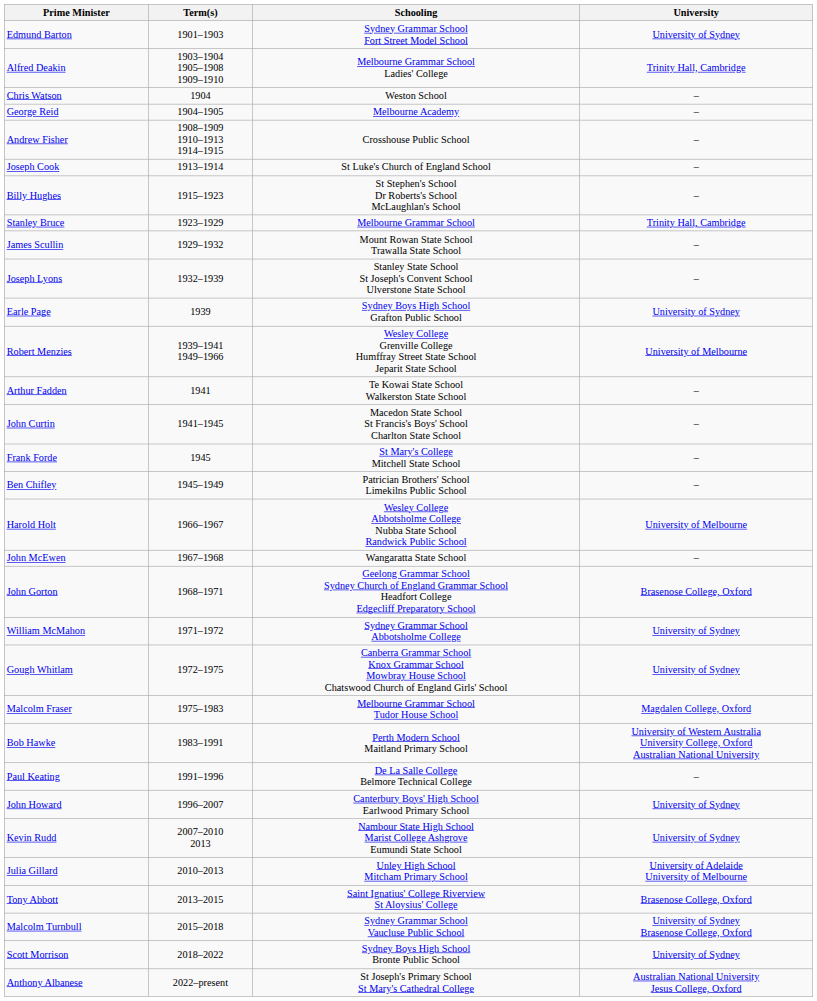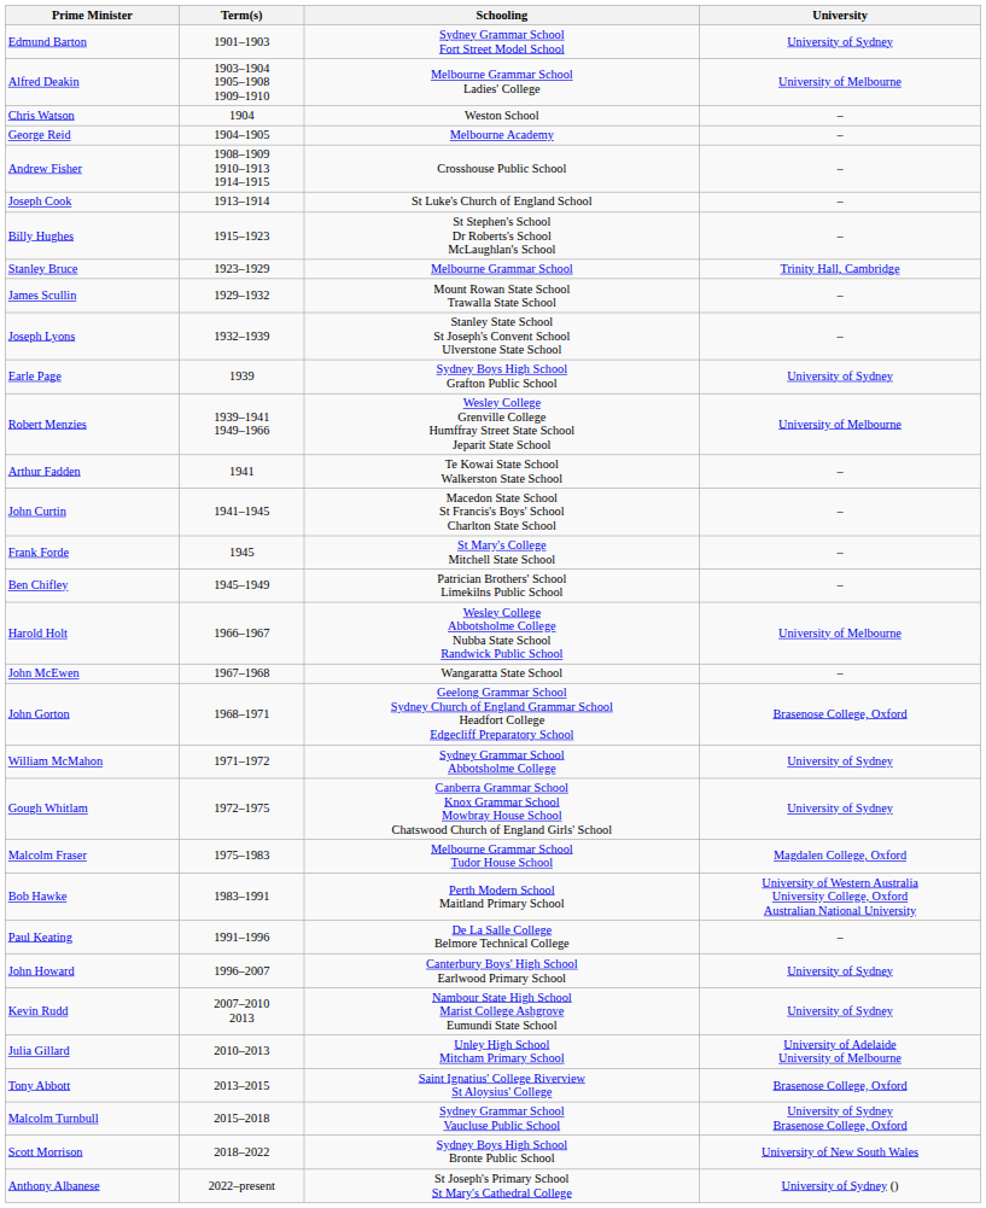 <table class="wikitable sortable" width=100%>
 <tr>
 <th>Prime Minister</th>
 <th>Term(s)</th>
 <th>Schooling </th>
 <th>University</th>
 </tr>
 <tr align=center>
 <td align=left><a href='#'>Edmund Barton</a></td>
 <td>1901–1903</td>
 <td><a href='#'>Sydney Grammar School</a><br><a href='#'>Fort Street Model School</a> </td>
 <td><a href='#'>University of Sydney</a> </td>
 </tr>
 <tr align=center>
 <td align=left><a href='#'>Alfred Deakin</a></td>
 <td>1903–1904<br>1905–1908<br>1909–1910</td>
 <td><a href='#'>Melbourne Grammar School</a><br>Ladies' College </td>
-<td><a href='#'>Trinity Hall, Cambridge</a> </td>
+<td><a href='#'>University of Melbourne</a> </td>
 </tr>
 <tr align=center>
 <td align=left><a href='#'>Chris Watson</a></td>
 <td>1904</td>
 <td>Weston School </td>
 <td>–</td>
 </tr>
 <tr align=center>
 <td align=left><a href='#'>George Reid</a></td>
 <td>1904–1905</td>
 <td><a href='#'>Melbourne Academy</a></td>
 <td>–</td>
 </tr>
 <tr align=center>
 <td align=left><a href='#'>Andrew Fisher</a></td>
 <td>1908–1909<br>1910–1913<br>1914–1915</td>
 <td>Crosshouse Public School </td>
 <td>–</td>
 </tr>
 <tr align=center>
 <td align=left><a href='#'>Joseph Cook</a></td>
 <td>1913–1914</td>
 <td>St Luke's Church of England School </td>
 <td>–</td>
 </tr>
 <tr align=center>
 <td align=left><a href='#'>Billy Hughes</a></td>
 <td>1915–1923</td>
 <td>St Stephen's School <br>Dr Roberts's School <br>McLaughlan's School </td>
 <td>–</td>
 </tr>
 <tr align=center>
 <td align=left><a href='#'>Stanley Bruce</a></td>
 <td>1923–1929</td>
 <td><a href='#'>Melbourne Grammar School</a></td>
 <td><a href='#'>Trinity Hall, Cambridge</a> </td>
 </tr>
 <tr align=center>
 <td align=left><a href='#'>James Scullin</a></td>
 <td>1929–1932</td>
 <td>Mount Rowan State School <br>Trawalla State School </td>
 <td>–</td>
 </tr>
 <tr align=center>
 <td align=left><a href='#'>Joseph Lyons</a></td>
 <td>1932–1939</td>
 <td>Stanley State School <br>St Joseph's Convent School <br>Ulverstone State School </td>
 <td>–</td>
 </tr>
 <tr align=center>
 <td align=left><a href='#'>Earle Page</a></td>
 <td>1939</td>
 <td><a href='#'>Sydney Boys High School</a><br>Grafton Public School </td>
 <td><a href='#'>University of Sydney</a> </td>
 </tr>
 <tr align=center>
 <td align=left><a href='#'>Robert Menzies</a></td>
 <td>1939–1941<br>1949–1966</td>
 <td><a href='#'>Wesley College</a> <br>Grenville College <br>Humffray Street State School <br>Jeparit State School </td>
 <td><a href='#'>University of Melbourne</a> </td>
 </tr>
 <tr align=center>
 <td align=left><a href='#'>Arthur Fadden</a></td>
 <td>1941</td>
 <td>Te Kowai State School <br>Walkerston State School </td>
 <td>–</td>
 </tr>
 <tr align=center>
 <td align=left><a href='#'>John Curtin</a></td>
 <td>1941–1945</td>
 <td>Macedon State School <br>St Francis's Boys' School <br>Charlton State School </td>
 <td>–</td>
 </tr>
 <tr align=center>
 <td align=left><a href='#'>Frank Forde</a></td>
 <td>1945</td>
 <td><a href='#'>St Mary's College</a> <br>Mitchell State School </td>
 <td>–</td>
 </tr>
 <tr align=center>
 <td align=left><a href='#'>Ben Chifley</a></td>
 <td>1945–1949</td>
 <td>Patrician Brothers' School <br>Limekilns Public School </td>
 <td>–</td>
 </tr>
 <tr align=center>
 <td align=left><a href='#'>Harold Holt</a></td>
 <td>1966–1967</td>
 <td><a href='#'>Wesley College</a> <br><a href='#'>Abbotsholme College</a> <br>Nubba State School <br><a href='#'>Randwick Public School</a> </td>
 <td><a href='#'>University of Melbourne</a> </td>
 </tr>
 <tr align=center>
 <td align=left><a href='#'>John McEwen</a></td>
 <td>1967–1968</td>
 <td>Wangaratta State School </td>
 <td>–</td>
 </tr>
 <tr align=center>
 <td align=left><a href='#'>John Gorton</a></td>
 <td>1968–1971</td>
 <td><a href='#'>Geelong Grammar School</a> <br><a href='#'>Sydney Church of England Grammar School</a><br>Headfort College <br><a href='#'>Edgecliff Preparatory School</a> </td>
 <td><a href='#'>Brasenose College, Oxford</a> </td>
 </tr>
 <tr align=center>
 <td align=left><a href='#'>William McMahon</a></td>
 <td>1971–1972</td>
 <td><a href='#'>Sydney Grammar School</a><br><a href='#'>Abbotsholme College</a> </td>
 <td><a href='#'>University of Sydney</a> </td>
 </tr>
 <tr align=center>
 <td align=left><a href='#'>Gough Whitlam</a></td>
 <td>1972–1975</td>
 <td><a href='#'>Canberra Grammar School</a><br><a href='#'>Knox Grammar School</a> <br><a href='#'>Mowbray House School</a> <br>Chatswood Church of England Girls' School </td>
 <td><a href='#'>University of Sydney</a> </td>
 </tr>
 <tr align=center>
 <td align=left><a href='#'>Malcolm Fraser</a></td>
 <td>1975–1983</td>
 <td><a href='#'>Melbourne Grammar School</a><br><a href='#'>Tudor House School</a> </td>
 <td><a href='#'>Magdalen College, Oxford</a> </td>
 </tr>
 <tr align=center>
 <td align=left><a href='#'>Bob Hawke</a></td>
 <td>1983–1991</td>
 <td><a href='#'>Perth Modern School</a><br>Maitland Primary School </td>
 <td><a href='#'>University of Western Australia</a> <br><a href='#'>University College, Oxford</a> <br><a href='#'>Australian National University</a> </td>
 </tr>
 <tr align=center>
 <td align=left><a href='#'>Paul Keating</a></td>
 <td>1991–1996</td>
 <td><a href='#'>De La Salle College</a> <br>Belmore Technical College </td>
 <td>–</td>
 </tr>
 <tr align=center>
 <td align=left><a href='#'>John Howard</a></td>
 <td>1996–2007</td>
 <td><a href='#'>Canterbury Boys' High School</a> <br>Earlwood Primary School </td>
 <td><a href='#'>University of Sydney</a> </td>
 </tr>
 <tr align=center>
 <td align=left><a href='#'>Kevin Rudd</a></td>
 <td>2007–2010<br>2013</td>
 <td><a href='#'>Nambour State High School</a> <br><a href='#'>Marist College Ashgrove</a> <br>Eumundi State School </td>
 <td><a href='#'>University of Sydney</a> </td>
 </tr>
 <tr align=center>
 <td align=left><a href='#'>Julia Gillard</a></td>
 <td>2010–2013</td>
 <td><a href='#'>Unley High School</a> <br><a href='#'>Mitcham Primary School</a> </td>
 <td><a href='#'>University of Adelaide</a> <br><a href='#'>University of Melbourne</a> </td>
 </tr>
 <tr align=center>
 <td align=left><a href='#'>Tony Abbott</a></td>
 <td>2013–2015</td>
 <td><a href='#'>Saint Ignatius' College Riverview</a> <br><a href='#'>St Aloysius' College</a> </td>
 <td><a href='#'>Brasenose College, Oxford</a> </td>
 </tr>
 <tr align=center>
 <td align=left><a href='#'>Malcolm Turnbull</a></td>
 <td>2015–2018</td>
 <td><a href='#'>Sydney Grammar School</a><br><a href='#'>Vaucluse Public School</a> </td>
 <td><a href='#'>University of Sydney</a> <br><a href='#'>Brasenose College, Oxford</a> </td>
 </tr>
 <tr align=center>
 <td align=left><a href='#'>Scott Morrison</a></td>
 <td>2018–2022</td>
 <td><a href='#'>Sydney Boys High School</a><br>Bronte Public School </td>
-<td><a href='#'>University of Sydney</a> </td>
+<td><a href='#'>University of New South Wales</a> </td>
 </tr>
 <tr align=center>
 <td align=left><a href='#'>Anthony Albanese</a></td>
 <td>2022–present</td>
 <td>St Joseph's Primary School <br><a href='#'>St Mary's Cathedral College</a> </td>
-<td><a href='#'>Australian National University</a> <br><a href='#'>Jesus College, Oxford</a> </td>
+<td><a href='#'>University of Sydney</a> ()</td>
 </tr>
 </table>
